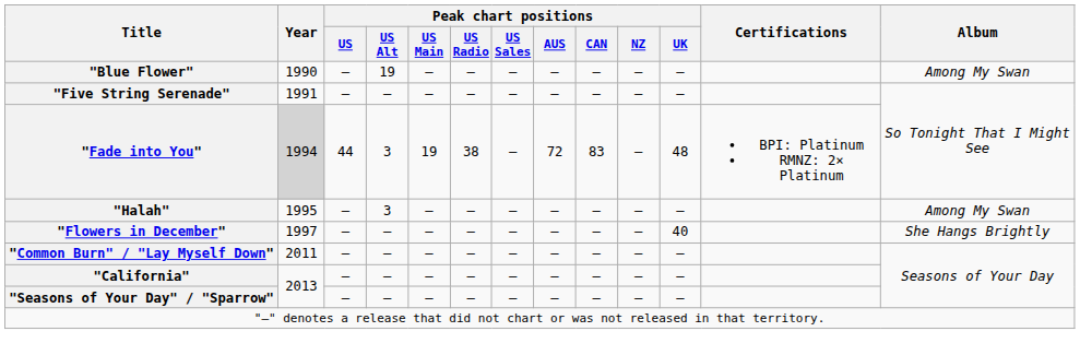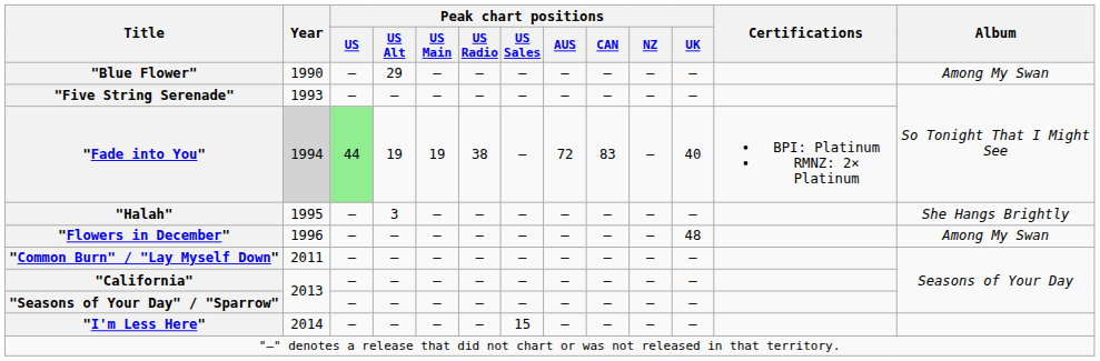 <table class="wikitable plainrowheaders" style="text-align:center;">
 <tr>
 <th scope="col" rowspan="2" style="width:20em;">Title</th>
 <th scope="col" rowspan="2" style="width:3em;">Year</th>
 <th scope="col" colspan="9">Peak chart positions</th>
 <th scope="col" rowspan="2" style="width:13em;">Certifications</th>
 <th scope="col" rowspan="2" style="width:14em;">Album</th>
 </tr>
 <tr>
 <th scope="col" style="width:3em;font-size:90%;"><a href='#'>US</a><br></th>
 <th scope="col" style="width:3em;font-size:90%;"><a href='#'>US Alt</a><br></th>
 <th scope="col" style="width:3em;font-size:90%;"><a href='#'>US Main</a><br></th>
 <th scope="col" style="width:3em;font-size:90%;"><a href='#'>US Radio</a><br></th>
 <th scope="col" style="width:3em;font-size:90%;"><a href='#'>US Sales</a><br></th>
 <th scope="col" style="width:3em;font-size:90%;"><a href='#'>AUS</a><br></th>
 <th scope="col" style="width:3em;font-size:90%;"><a href='#'>CAN</a><br></th>
 <th scope="col" style="width:3em;font-size:90%;"><a href='#'>NZ</a><br></th>
 <th scope="col" style="width:3em;font-size:90%;"><a href='#'>UK</a><br></th>
 </tr>
 <tr>
 <th scope="row">"Blue Flower"</th>
 <td>1990</td>
 <td>—</td>
-<td>19</td>
+<td>29</td>
 <td>—</td>
 <td>—</td>
 <td>—</td>
 <td>—</td>
 <td>—</td>
 <td>—</td>
 <td>—</td>
 <td></td>
 <td><em>Among My Swan</em></td>
 </tr>
 <tr>
 <th scope="row">"Five String Serenade"</th>
-<td>1991</td>
+<td>1993</td>
 <td>—</td>
 <td>—</td>
 <td>—</td>
 <td>—</td>
 <td>—</td>
 <td>—</td>
 <td>—</td>
 <td>—</td>
 <td>—</td>
 <td></td>
 <td rowspan="2"><em>So Tonight That I Might See</em></td>
 </tr>
 <tr>
 <th scope="row">"<a href='#'>Fade into You</a>"</th>
 <td style="background: lightgrey;">1994</td>
-<td>44</td>
-<td>3</td>
+<td style="background: lightgreen;">44</td>
+<td>19</td>
 <td>19</td>
 <td>38</td>
 <td>—</td>
 <td>72</td>
 <td>83</td>
 <td>—</td>
-<td>48</td>
+<td>40</td>
 <td><br><ul><li>BPI: Platinum</li><li>RMNZ: 2× Platinum</li></ul></td>
 </tr>
 <tr>
 <th scope="row">"Halah"</th>
 <td>1995</td>
 <td>—</td>
 <td>3</td>
 <td>—</td>
 <td>—</td>
 <td>—</td>
 <td>—</td>
 <td>—</td>
 <td>—</td>
 <td>—</td>
 <td></td>
-<td><em>Among My Swan</em></td>
+<td><em>She Hangs Brightly</em></td>
 </tr>
 <tr>
 <th scope="row">"<a href='#'>Flowers in December</a>"</th>
-<td>1997</td>
+<td>1996</td>
 <td>—</td>
 <td>—</td>
 <td>—</td>
 <td>—</td>
 <td>—</td>
 <td>—</td>
 <td>—</td>
 <td>—</td>
-<td>40</td>
+<td>48</td>
 <td></td>
-<td><em>She Hangs Brightly</em></td>
+<td><em>Among My Swan</em></td>
 </tr>
 <tr>
 <th scope="row">"<a href='#'>Common Burn" / "Lay Myself Down</a>"</th>
 <td>2011</td>
 <td>—</td>
 <td>—</td>
 <td>—</td>
 <td>—</td>
 <td>—</td>
 <td>—</td>
 <td>—</td>
 <td>—</td>
 <td>—</td>
 <td></td>
 <td rowspan="3"><em>Seasons of Your Day</em></td>
 </tr>
 <tr>
 <th scope="row">"California"</th>
 <td rowspan="2">2013</td>
 <td>—</td>
 <td>—</td>
 <td>—</td>
 <td>—</td>
 <td>—</td>
 <td>—</td>
 <td>—</td>
 <td>—</td>
 <td>—</td>
 <td></td>
 </tr>
 <tr>
 <th scope="row">"Seasons of Your Day" / "Sparrow"</th>
 <td>—</td>
 <td>—</td>
 <td>—</td>
 <td>—</td>
 <td>—</td>
 <td>—</td>
 <td>—</td>
 <td>—</td>
 <td>—</td>
 <td></td>
 </tr>
 <tr>
+<th scope="row">"<a href='#'>I'm Less Here</a>"</th>
+<td>2014</td>
+<td>—</td>
+<td>—</td>
+<td>—</td>
+<td>—</td>
+<td>15</td>
+<td>—</td>
+<td>—</td>
+<td>—</td>
+<td>—</td>
+<td></td>
+<td></td>
+</tr>
+<tr>
 <td colspan="13" style="font-size:90%">"—" denotes a release that did not chart or was not released in that territory.</td>
 </tr>
 </table>
